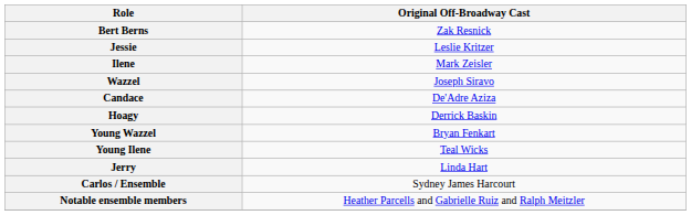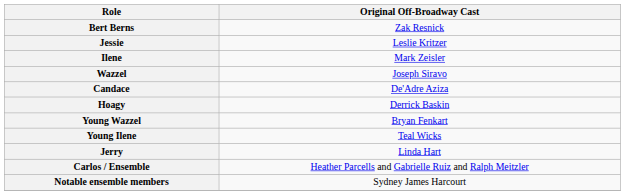 <table class="wikitable" width="80%">
 <tr>
 <th>Role</th>
 <th>Original Off-Broadway Cast</th>
 </tr>
 <tr>
 <th scope="row">Bert Berns</th>
 <td align="center"><a href='#'>Zak Resnick</a></td>
 </tr>
 <tr>
 <th scope="row">Jessie</th>
 <td align="center"><a href='#'>Leslie Kritzer</a></td>
 </tr>
 <tr>
 <th scope="row">Ilene</th>
 <td align="center"><a href='#'>Mark Zeisler</a></td>
 </tr>
 <tr>
 <th scope="row">Wazzel</th>
 <td align="center"><a href='#'>Joseph Siravo</a></td>
 </tr>
 <tr>
 <th scope="row">Candace</th>
 <td align="center"><a href='#'>De'Adre Aziza</a></td>
 </tr>
 <tr>
 <th scope="row">Hoagy</th>
 <td align="center"><a href='#'>Derrick Baskin</a></td>
 </tr>
 <tr>
 <th scope="row">Young Wazzel</th>
 <td align="center"><a href='#'>Bryan Fenkart</a></td>
 </tr>
 <tr>
 <th scope="row">Young Ilene</th>
 <td align="center"><a href='#'>Teal Wicks</a></td>
 </tr>
 <tr>
 <th scope="row">Jerry</th>
 <td align="center"><a href='#'>Linda Hart</a></td>
 </tr>
 <tr>
 <th scope="row">Carlos / Ensemble</th>
-<td align="center">Sydney James Harcourt</td>
+<td align="center"><a href='#'>Heather Parcells</a> and <a href='#'>Gabrielle Ruiz</a> and <a href='#'>Ralph Meitzler</a></td>
 </tr>
 <tr>
 <th scope="row">Notable ensemble members</th>
-<td align="center"><a href='#'>Heather Parcells</a> and <a href='#'>Gabrielle Ruiz</a> and <a href='#'>Ralph Meitzler</a></td>
+<td align="center">Sydney James Harcourt</td>
 </tr>
 <tr>
 </tr>
 </table>
